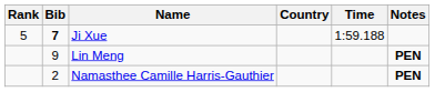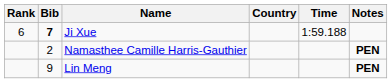 <table class="wikitable sortable" style="text-align:center">
 <tr>
 <th>Rank</th>
 <th>Bib</th>
 <th>Name</th>
 <th>Country</th>
 <th>Time</th>
 <th>Notes</th>
 </tr>
 <tr>
-<td>5</td>
+<td>6</td>
 <td><strong>7</strong></td>
 <td align=left><a href='#'>Ji Xue</a></td>
 <td align=left></td>
 <td>1:59.188</td>
 <td></td>
+</tr>
+<tr>
+<td></td>
+<td>2</td>
+<td align=left><a href='#'>Namasthee Camille Harris-Gauthier</a></td>
+<td align=left></td>
+<td></td>
+<td><strong>PEN</strong></td>
 </tr>
 <tr>
 <td></td>
 <td>9</td>
 <td align=left><a href='#'>Lin Meng</a></td>
 <td align=left></td>
 <td></td>
 <td><strong>PEN</strong></td>
 </tr>
-<tr>
-<td></td>
-<td>2</td>
-<td align=left><a href='#'>Namasthee Camille Harris-Gauthier</a></td>
-<td align=left></td>
-<td></td>
-<td><strong>PEN</strong></td>
-</tr>
 </table>
